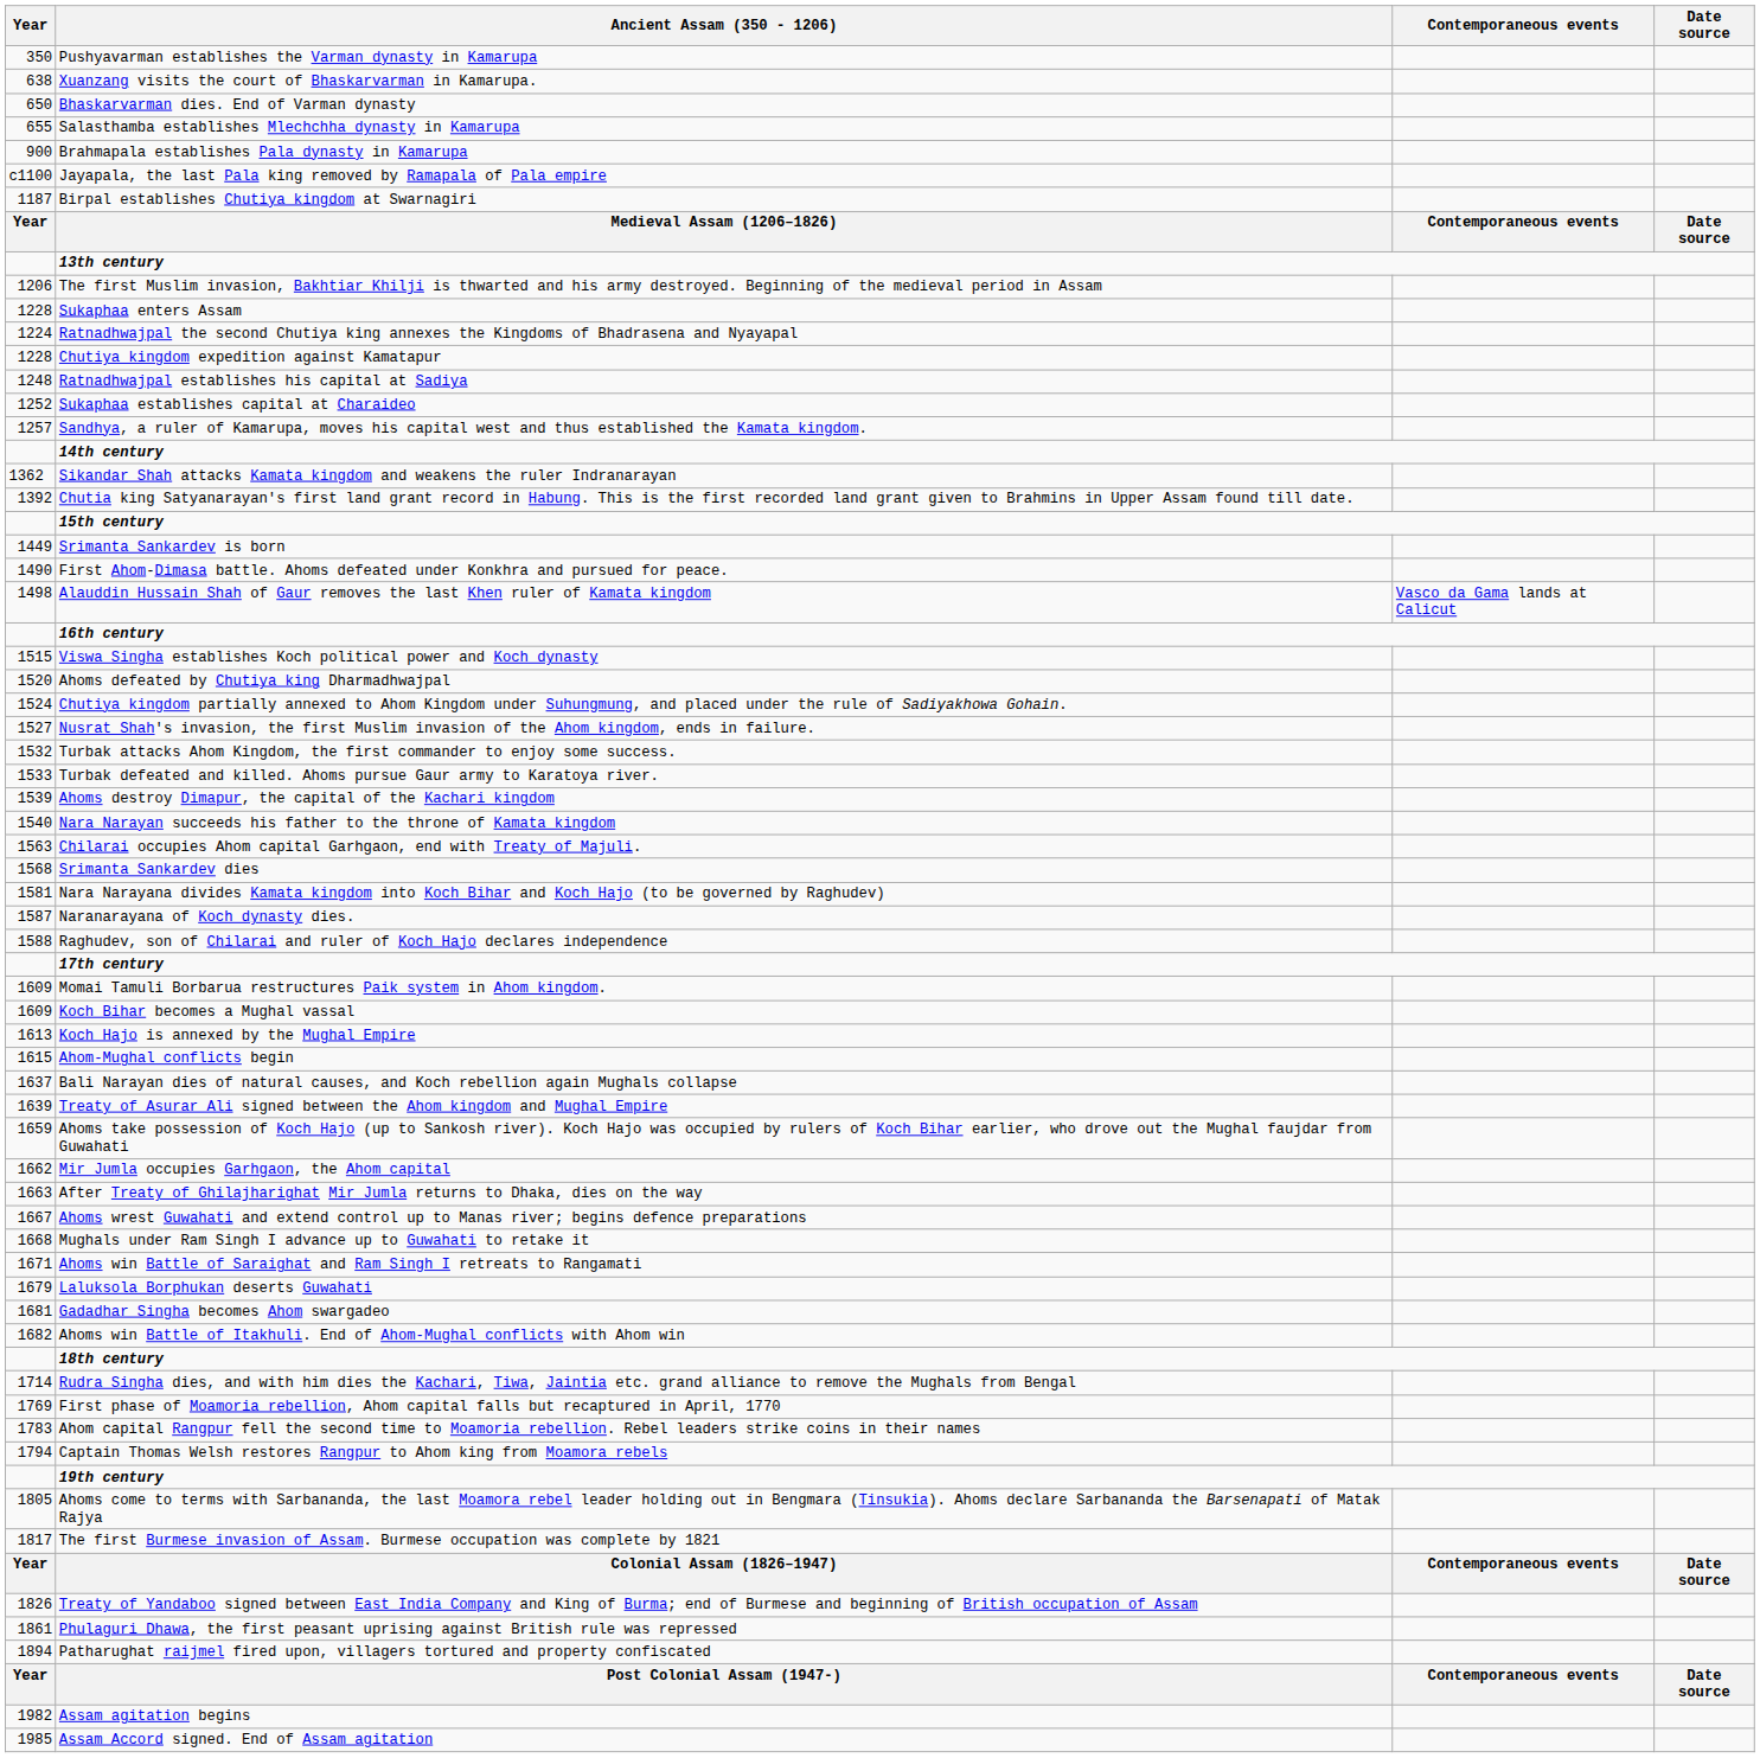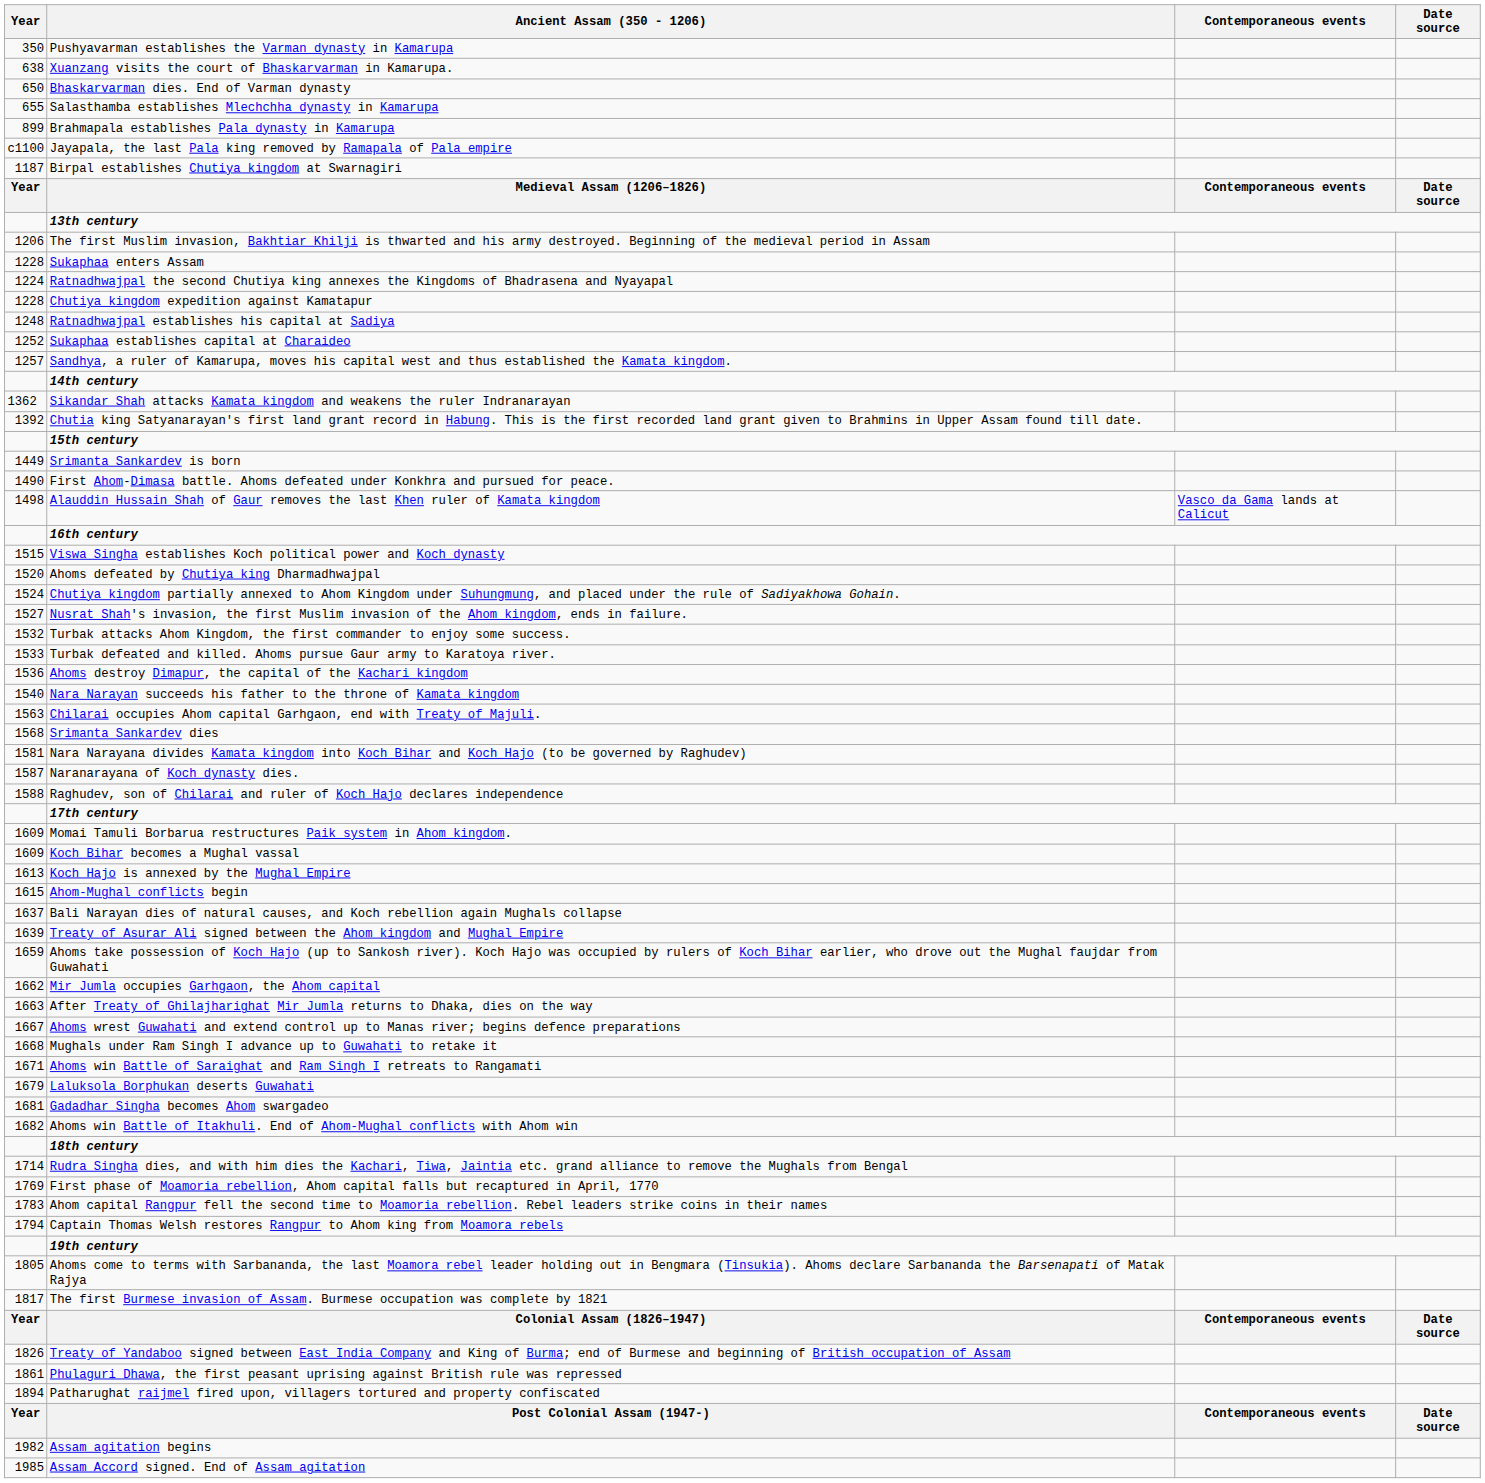 <table class="wikitable" style="text-align:left" align="left" cellpadding="5">
 <tr>
 <th>Year</th>
 <th>Ancient Assam (350 - 1206)</th>
 <th>Contemporaneous events</th>
 <th>Date source</th>
 </tr>
 <tr valign="top">
 <td align="right">350</td>
 <td>Pushyavarman establishes the <a href='#'>Varman dynasty</a> in <a href='#'>Kamarupa</a></td>
 <td></td>
 <td></td>
 </tr>
 <tr valign="top">
 <td align="right">638</td>
 <td><a href='#'>Xuanzang</a> visits the court of <a href='#'>Bhaskarvarman</a> in Kamarupa.</td>
 <td></td>
 <td></td>
 </tr>
 <tr valign="top">
 <td align="right">650</td>
 <td><a href='#'>Bhaskarvarman</a> dies. End of Varman dynasty</td>
 <td></td>
 <td></td>
 </tr>
 <tr valign="top">
 <td align="right">655</td>
 <td>Salasthamba establishes <a href='#'>Mlechchha dynasty</a> in <a href='#'>Kamarupa</a></td>
 <td></td>
 <td></td>
 </tr>
 <tr valign="top">
-<td align="right">900</td>
+<td align="right">899</td>
 <td>Brahmapala establishes <a href='#'>Pala dynasty</a> in <a href='#'>Kamarupa</a></td>
 <td></td>
 <td></td>
 </tr>
 <tr valign="top">
 <td>c1100</td>
 <td>Jayapala, the last <a href='#'>Pala</a> king removed by <a href='#'>Ramapala</a> of <a href='#'>Pala empire</a></td>
 <td></td>
 <td></td>
 </tr>
 <tr valign="top">
 <td align="right">1187</td>
 <td>Birpal establishes <a href='#'>Chutiya kingdom</a> at Swarnagiri</td>
 <td></td>
 <td></td>
 </tr>
 <tr valign="top">
 <th>Year</th>
 <th>Medieval Assam (1206–1826)</th>
 <th>Contemporaneous events</th>
 <th>Date source</th>
 </tr>
 <tr valign="top">
 <td></td>
 <td colspan="3"><strong><em>13th century</em></strong></td>
 </tr>
 <tr valign="top">
 <td align="right">1206</td>
 <td>The first Muslim invasion, <a href='#'>Bakhtiar Khilji</a> is thwarted and his army destroyed.  Beginning of the medieval period in Assam</td>
 <td></td>
 <td></td>
 </tr>
 <tr valign="top">
 <td align="right">1228</td>
 <td><a href='#'>Sukaphaa</a> enters Assam</td>
 <td></td>
 <td></td>
 </tr>
 <tr valign="top">
 <td align="right">1224</td>
 <td><a href='#'>Ratnadhwajpal</a> the second Chutiya king annexes the Kingdoms of Bhadrasena and Nyayapal</td>
 <td></td>
 <td></td>
 </tr>
 <tr valign="top">
 <td align="right">1228</td>
 <td><a href='#'>Chutiya kingdom</a> expedition against Kamatapur</td>
 <td></td>
 <td></td>
 </tr>
 <tr valign="top">
 <td align="right">1248</td>
 <td><a href='#'>Ratnadhwajpal</a> establishes his capital at <a href='#'>Sadiya</a></td>
 <td></td>
 <td></td>
 </tr>
 <tr valign="top">
 <td align="right">1252</td>
 <td><a href='#'>Sukaphaa</a> establishes capital at <a href='#'>Charaideo</a></td>
 <td></td>
 <td></td>
 </tr>
 <tr valign="top">
 <td align="right">1257</td>
 <td><a href='#'>Sandhya</a>, a ruler of Kamarupa, moves his capital west and thus established the <a href='#'>Kamata kingdom</a>.</td>
 <td></td>
 <td></td>
 </tr>
 <tr valign="top">
 <td></td>
 <td colspan="3"><strong><em>14th century</em></strong></td>
 </tr>
 <tr valign="top">
 <td align-"right">1362</td>
 <td><a href='#'>Sikandar Shah</a> attacks <a href='#'>Kamata kingdom</a> and weakens the ruler Indranarayan</td>
 <td></td>
 <td></td>
 </tr>
 <tr valign="top">
 <td align="right">1392</td>
 <td><a href='#'>Chutia</a> king Satyanarayan's first land grant record in <a href='#'>Habung</a>. This is the first recorded land grant given to Brahmins in Upper Assam found till date.</td>
 <td></td>
 <td></td>
 </tr>
 <tr valign="top">
 <td></td>
 <td colspan="3"><strong><em>15th century</em></strong></td>
 </tr>
 <tr valign="top">
 <td align="right">1449</td>
 <td><a href='#'>Srimanta Sankardev</a> is born</td>
 <td></td>
 <td></td>
 </tr>
 <tr valign="top">
 <td align="right">1490</td>
 <td>First <a href='#'>Ahom</a>-<a href='#'>Dimasa</a> battle. Ahoms defeated under Konkhra and pursued for peace.</td>
 <td></td>
 <td></td>
 </tr>
 <tr valign="top">
 <td align="right">1498</td>
 <td><a href='#'>Alauddin Hussain Shah</a> of <a href='#'>Gaur</a> removes the last <a href='#'>Khen</a> ruler of <a href='#'>Kamata kingdom</a></td>
 <td><a href='#'>Vasco da Gama</a> lands at <a href='#'>Calicut</a></td>
 <td></td>
 </tr>
 <tr valign="top">
 <td></td>
 <td colspan="3"><strong><em>16th century</em></strong></td>
 </tr>
 <tr valign="top">
 <td align="right">1515</td>
 <td><a href='#'>Viswa Singha</a> establishes Koch political power and <a href='#'>Koch dynasty</a></td>
 <td></td>
 <td></td>
 </tr>
 <tr valign="top">
 <td align="right">1520</td>
 <td>Ahoms defeated by <a href='#'>Chutiya king</a> Dharmadhwajpal</td>
 <td></td>
 <td></td>
 </tr>
 <tr valign="top">
 <td align="right">1524</td>
 <td><a href='#'>Chutiya kingdom</a> partially annexed to Ahom Kingdom under <a href='#'>Suhungmung</a>, and placed under the rule of <em>Sadiyakhowa Gohain</em>.</td>
 <td></td>
 <td></td>
 </tr>
 <tr valign="top">
 <td align="right">1527</td>
 <td><a href='#'>Nusrat Shah</a>'s invasion, the first Muslim invasion of the <a href='#'>Ahom kingdom</a>, ends in failure.</td>
 <td></td>
 <td></td>
 </tr>
 <tr valign="top">
 <td align="right">1532</td>
 <td>Turbak attacks Ahom Kingdom, the first commander to enjoy some success.</td>
 <td></td>
 <td></td>
 </tr>
 <tr valign="top">
 <td align="right">1533</td>
 <td>Turbak defeated and killed.  Ahoms pursue Gaur army to Karatoya river.</td>
 <td></td>
 <td></td>
 </tr>
 <tr valign="top">
-<td align="right">1539</td>
+<td align="right">1536</td>
 <td><a href='#'>Ahoms</a> destroy <a href='#'>Dimapur</a>, the capital of the <a href='#'>Kachari kingdom</a></td>
 <td></td>
 <td></td>
 </tr>
 <tr valign="top">
 <td align="right">1540</td>
 <td><a href='#'>Nara Narayan</a> succeeds his father to the throne of <a href='#'>Kamata kingdom</a></td>
 <td></td>
 <td></td>
 </tr>
 <tr valign="top">
 <td align="right">1563</td>
 <td><a href='#'>Chilarai</a> occupies Ahom capital Garhgaon, end with <a href='#'>Treaty of Majuli</a>.</td>
 <td></td>
 <td></td>
 </tr>
 <tr valign="top">
 <td align="right">1568</td>
 <td><a href='#'>Srimanta Sankardev</a> dies</td>
 <td></td>
 <td></td>
 </tr>
 <tr valign="top">
 <td align="right">1581</td>
 <td>Nara Narayana divides <a href='#'>Kamata kingdom</a> into <a href='#'>Koch Bihar</a> and <a href='#'>Koch Hajo</a> (to be governed by Raghudev)</td>
 <td></td>
 <td></td>
 </tr>
 <tr valign="top">
 <td align="right">1587</td>
 <td>Naranarayana of <a href='#'>Koch dynasty</a> dies.</td>
 <td></td>
 <td></td>
 </tr>
 <tr valign="top">
 <td align="right">1588</td>
 <td>Raghudev, son of <a href='#'>Chilarai</a> and ruler of <a href='#'>Koch Hajo</a> declares independence</td>
 <td></td>
 <td></td>
 </tr>
 <tr valign="top">
 <td></td>
 <td colspan="3"><strong><em>17th century</em></strong></td>
 </tr>
 <tr valign="top">
 <td align="right">1609</td>
 <td>Momai Tamuli Borbarua restructures <a href='#'>Paik system</a> in <a href='#'>Ahom kingdom</a>.</td>
 <td></td>
 <td></td>
 </tr>
 <tr valign="top">
 <td align="right">1609</td>
 <td><a href='#'>Koch Bihar</a> becomes a Mughal vassal</td>
 <td></td>
 <td></td>
 </tr>
 <tr valign="top"jjj>
 <td align="right">1613</td>
 <td><a href='#'>Koch Hajo</a> is annexed by the <a href='#'>Mughal Empire</a></td>
 <td></td>
 <td></td>
 </tr>
 <tr valign="top">
 <td align="right">1615</td>
 <td><a href='#'>Ahom-Mughal conflicts</a> begin</td>
 <td></td>
 <td></td>
 </tr>
 <tr valign="top">
 <td align="right">1637</td>
 <td>Bali Narayan dies of natural causes, and Koch rebellion again Mughals collapse</td>
 <td></td>
 <td></td>
 </tr>
 <tr valign="top">
 <td align="right">1639</td>
 <td><a href='#'>Treaty of Asurar Ali</a> signed between the <a href='#'>Ahom kingdom</a> and <a href='#'>Mughal Empire</a></td>
 <td></td>
 <td></td>
 </tr>
 <tr valign="top">
 <td align="right">1659</td>
 <td>Ahoms take possession of <a href='#'>Koch Hajo</a> (up to Sankosh river).  Koch Hajo was occupied by rulers of <a href='#'>Koch Bihar</a> earlier, who drove out the Mughal faujdar from Guwahati</td>
 <td></td>
 <td></td>
 </tr>
 <tr valign="top">
 <td align="right">1662</td>
 <td><a href='#'>Mir Jumla</a> occupies <a href='#'>Garhgaon</a>, the <a href='#'>Ahom capital</a></td>
 <td></td>
 <td></td>
 </tr>
 <tr valign="top">
 <td align="right">1663</td>
 <td>After <a href='#'>Treaty of Ghilajharighat</a> <a href='#'>Mir Jumla</a> returns to Dhaka, dies on the way</td>
 <td></td>
 <td></td>
 </tr>
 <tr valign="top">
 <td align="right">1667</td>
 <td><a href='#'>Ahoms</a> wrest <a href='#'>Guwahati</a> and extend control up to Manas river; begins defence preparations</td>
 <td></td>
 <td></td>
 </tr>
 <tr valign="top">
 <td align="right">1668</td>
 <td>Mughals under Ram Singh I advance up to <a href='#'>Guwahati</a> to retake it</td>
 <td></td>
 <td></td>
 </tr>
 <tr valign="top">
 <td align="right">1671</td>
 <td><a href='#'>Ahoms</a> win <a href='#'>Battle of Saraighat</a> and <a href='#'>Ram Singh I</a> retreats to Rangamati</td>
 <td></td>
 <td></td>
 </tr>
 <tr valign="top">
 <td align="right">1679</td>
 <td><a href='#'>Laluksola Borphukan</a> deserts <a href='#'>Guwahati</a></td>
 <td></td>
 <td></td>
 </tr>
 <tr valign="top">
 <td align="right">1681</td>
 <td><a href='#'>Gadadhar Singha</a> becomes <a href='#'>Ahom</a> swargadeo</td>
 <td></td>
 <td></td>
 </tr>
 <tr valign="top">
 <td align="right">1682</td>
 <td>Ahoms win <a href='#'>Battle of Itakhuli</a>.  End of <a href='#'>Ahom-Mughal conflicts</a> with Ahom win</td>
 <td></td>
 <td></td>
 </tr>
 <tr valign="top">
 <td></td>
 <td colspan="3"><strong><em>18th century</em></strong></td>
 </tr>
 <tr valign="top">
 <td align="right">1714</td>
 <td><a href='#'>Rudra Singha</a> dies, and with him dies the <a href='#'>Kachari</a>, <a href='#'>Tiwa</a>, <a href='#'>Jaintia</a> etc. grand alliance to remove the Mughals from Bengal</td>
 <td></td>
 <td></td>
 </tr>
 <tr valign="top">
 <td align="right">1769</td>
 <td>First phase of <a href='#'>Moamoria rebellion</a>, Ahom capital falls but recaptured in April, 1770</td>
 <td></td>
 <td></td>
 </tr>
 <tr valign="top">
 <td align="right">1783</td>
 <td>Ahom capital <a href='#'>Rangpur</a> fell the second time to <a href='#'>Moamoria rebellion</a>.  Rebel leaders strike coins in their names</td>
 <td></td>
 <td></td>
 </tr>
 <tr valign="top">
 <td align="right">1794</td>
 <td>Captain Thomas Welsh restores <a href='#'>Rangpur</a> to Ahom king from <a href='#'>Moamora rebels</a></td>
 <td></td>
 <td></td>
 </tr>
 <tr valign="top">
 <td></td>
 <td colspan="3"><strong><em>19th century</em></strong></td>
 </tr>
 <tr valign="top">
 <td align="right">1805</td>
 <td>Ahoms come to terms with Sarbananda, the last <a href='#'>Moamora rebel</a> leader holding out in Bengmara (<a href='#'>Tinsukia</a>).  Ahoms declare Sarbananda the <em>Barsenapati</em> of Matak Rajya</td>
 <td></td>
 <td></td>
 </tr>
 <tr valign="top">
 <td align="right">1817</td>
 <td>The first <a href='#'>Burmese invasion of Assam</a>.  Burmese occupation was complete by 1821</td>
 <td></td>
 <td></td>
 </tr>
 <tr valign="top">
 <th>Year</th>
 <th>Colonial Assam (1826–1947)</th>
 <th>Contemporaneous events</th>
 <th>Date source</th>
 </tr>
 <tr valign="top">
 <td align="right">1826</td>
 <td><a href='#'>Treaty of Yandaboo</a> signed between <a href='#'>East India Company</a> and King of <a href='#'>Burma</a>; end of Burmese and beginning of <a href='#'>British occupation of Assam</a></td>
 <td></td>
 <td></td>
 </tr>
 <tr valign="top">
 <td align="right">1861</td>
 <td><a href='#'>Phulaguri Dhawa</a>, the first peasant uprising against British rule was repressed</td>
 <td></td>
 <td></td>
 </tr>
 <tr valign="top">
 <td align="right">1894</td>
 <td>Patharughat <a href='#'>raijmel</a> fired upon, villagers tortured and property confiscated</td>
 <td></td>
 <td></td>
 </tr>
 <tr valign="top">
 <th>Year</th>
 <th>Post Colonial Assam (1947-)</th>
 <th>Contemporaneous events</th>
 <th>Date source</th>
 </tr>
 <tr valign="top">
 <td align="right">1982</td>
 <td><a href='#'>Assam agitation</a> begins</td>
 <td></td>
 <td></td>
 </tr>
 <tr valign="top">
 <td align="right">1985</td>
 <td><a href='#'>Assam Accord</a> signed.  End of <a href='#'>Assam agitation</a></td>
 <td></td>
 <td></td>
 </tr>
 </table>
